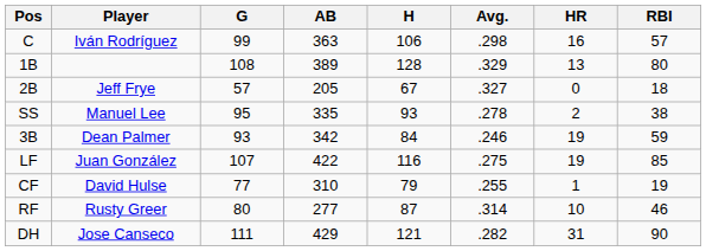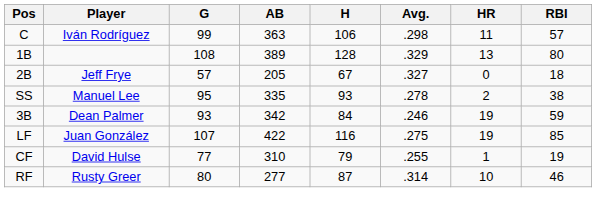 <table class="wikitable sortable">
 <tr>
 <th bgcolor="#DDDDFF" width="5%">Pos</th>
 <th bgcolor="#DDDDFF" width="16%">Player</th>
 <th bgcolor="#DDDDFF" width="9%">G</th>
 <th bgcolor="#DDDDFF" width="9%">AB</th>
 <th bgcolor="#DDDDFF" width="9%">H</th>
 <th bgcolor="#DDDDFF" width="9%">Avg.</th>
 <th bgcolor="#DDDDFF" width="9%">HR</th>
 <th bgcolor="#DDDDFF" width="9%">RBI</th>
 </tr>
 <tr align="center">
 <td>C</td>
 <td><a href='#'>Iván Rodríguez</a></td>
 <td>99</td>
 <td>363</td>
 <td>106</td>
 <td>.298</td>
-<td>16</td>
+<td>11</td>
 <td>57</td>
 </tr>
 <tr align=center>
 <td>1B</td>
 <td></td>
 <td>108</td>
 <td>389</td>
 <td>128</td>
 <td>.329</td>
 <td>13</td>
 <td>80</td>
 </tr>
 <tr align="center">
 <td>2B</td>
 <td><a href='#'>Jeff Frye</a></td>
 <td>57</td>
 <td>205</td>
 <td>67</td>
 <td>.327</td>
 <td>0</td>
 <td>18</td>
 </tr>
 <tr align=center>
 <td>SS</td>
 <td><a href='#'>Manuel Lee</a></td>
 <td>95</td>
 <td>335</td>
 <td>93</td>
 <td>.278</td>
 <td>2</td>
 <td>38</td>
 </tr>
 <tr align=center>
 <td>3B</td>
 <td><a href='#'>Dean Palmer</a></td>
 <td>93</td>
 <td>342</td>
 <td>84</td>
 <td>.246</td>
 <td>19</td>
 <td>59</td>
 </tr>
 <tr align=center>
 <td>LF</td>
 <td><a href='#'>Juan González</a></td>
 <td>107</td>
 <td>422</td>
 <td>116</td>
 <td>.275</td>
 <td>19</td>
 <td>85</td>
 </tr>
 <tr align=center>
 <td>CF</td>
 <td><a href='#'>David Hulse</a></td>
 <td>77</td>
 <td>310</td>
 <td>79</td>
 <td>.255</td>
 <td>1</td>
 <td>19</td>
 </tr>
 <tr align=center>
 <td>RF</td>
 <td><a href='#'>Rusty Greer</a></td>
 <td>80</td>
 <td>277</td>
 <td>87</td>
 <td>.314</td>
 <td>10</td>
 <td>46</td>
 </tr>
-<tr align=center>
-<td>DH</td>
-<td><a href='#'>Jose Canseco</a></td>
-<td>111</td>
-<td>429</td>
-<td>121</td>
-<td>.282</td>
-<td>31</td>
-<td>90</td>
-</tr>
 </table>
